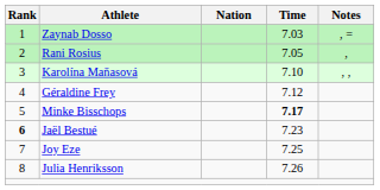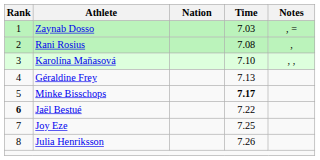 <table class="wikitable sortable" style="text-align:center;width: 55%;">
 <tr>
 <th scope="col" style="width: 10px;">Rank</th>
 <th scope="col">Athlete</th>
 <th scope="col">Nation</th>
 <th scope="col">Time</th>
 <th scope="col">Notes</th>
 </tr>
 <tr bgcolor=bbf3bb>
 <td>1</td>
 <td align=left><a href='#'>Zaynab Dosso</a></td>
 <td align=left></td>
 <td>7.03</td>
 <td>, =</td>
 </tr>
 <tr bgcolor=bbf3bb>
 <td>2</td>
 <td align=left><a href='#'>Rani Rosius</a></td>
 <td align=left></td>
-<td>7.05</td>
+<td>7.08</td>
 <td>, </td>
 </tr>
 <tr bgcolor=ddffdd>
 <td>3</td>
 <td align=left><a href='#'>Karolína Maňasová</a></td>
 <td align=left></td>
 <td>7.10</td>
 <td>, , </td>
 </tr>
 <tr>
 <td>4</td>
 <td align=left><a href='#'>Géraldine Frey</a></td>
 <td align=left></td>
-<td>7.12</td>
+<td>7.13</td>
 <td></td>
 </tr>
 <tr>
 <td>5</td>
 <td align=left><a href='#'>Minke Bisschops</a></td>
 <td align=left></td>
 <td><strong>7.17</strong></td>
 <td></td>
 </tr>
 <tr>
 <td><strong>6</strong></td>
 <td align=left><a href='#'>Jaël Bestué</a></td>
 <td align=left></td>
-<td>7.23</td>
+<td>7.22</td>
 <td></td>
 </tr>
 <tr>
 <td>7</td>
 <td align=left><a href='#'>Joy Eze</a></td>
 <td align=left></td>
 <td>7.25</td>
 <td></td>
 </tr>
 <tr>
 <td>8</td>
 <td align=left><a href='#'>Julia Henriksson</a></td>
 <td align=left></td>
 <td>7.26</td>
 <td></td>
 </tr>
 <tr class="sortbottom">
 <td colspan="5"></td>
 </tr>
 </table>
